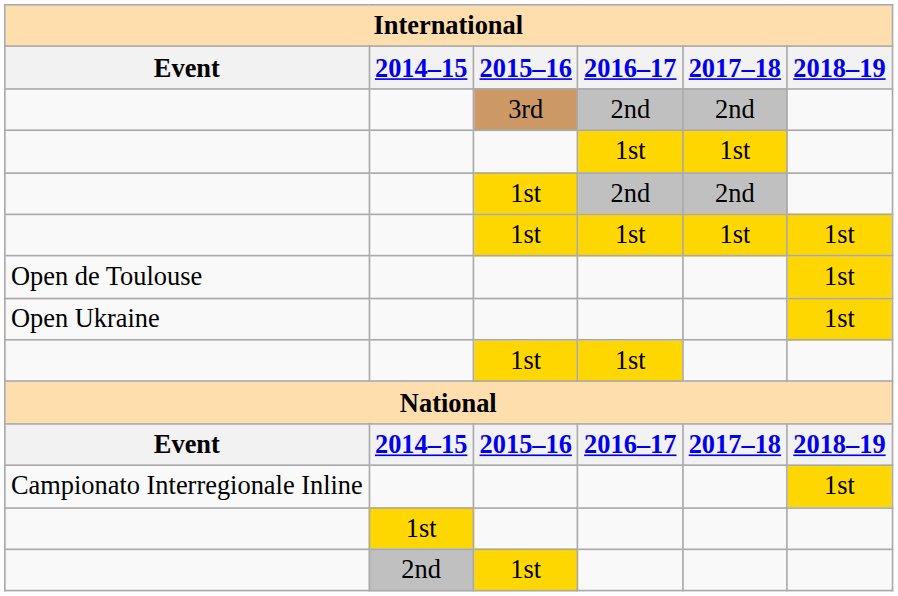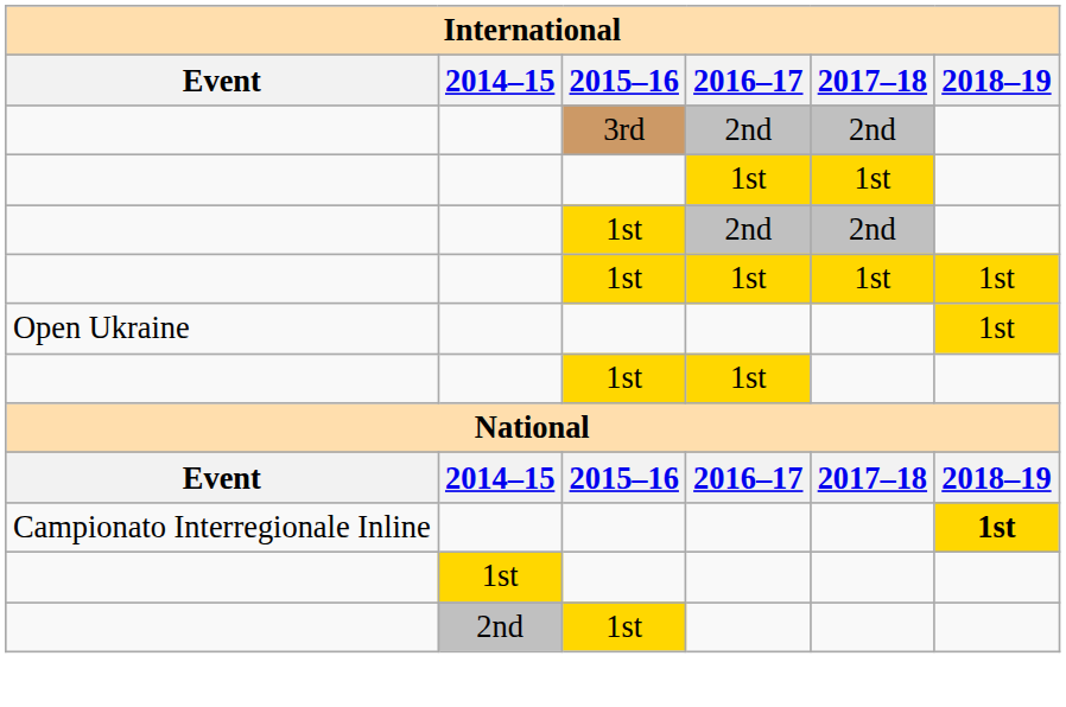 <table class="wikitable" style="text-align:center">
 <tr>
 <th colspan="6" style="background-color: #ffdead; " align="center"><strong>International</strong></th>
 </tr>
 <tr>
 <th>Event</th>
 <th><a href='#'>2014–15</a></th>
 <th><a href='#'>2015–16</a></th>
 <th><a href='#'>2016–17</a></th>
 <th><a href='#'>2017–18</a></th>
 <th><a href='#'>2018–19</a></th>
 </tr>
 <tr>
 <td align=left></td>
 <td></td>
 <td bgcolor=cc9966>3rd</td>
 <td bgcolor=silver>2nd</td>
 <td bgcolor=silver>2nd</td>
 <td></td>
 </tr>
 <tr>
 <td align=left></td>
 <td></td>
 <td></td>
 <td bgcolor=gold>1st</td>
 <td bgcolor=gold>1st</td>
 <td></td>
 </tr>
 <tr>
 <td align=left></td>
 <td></td>
 <td bgcolor=gold>1st</td>
 <td bgcolor=silver>2nd</td>
 <td bgcolor=silver>2nd</td>
 <td></td>
 </tr>
 <tr>
 <td align=left></td>
 <td></td>
 <td bgcolor=gold>1st</td>
 <td bgcolor=gold>1st</td>
 <td bgcolor=gold>1st</td>
 <td bgcolor=gold>1st</td>
 </tr>
 <tr>
-<td align=left>Open de Toulouse</td>
-<td></td>
-<td></td>
-<td></td>
-<td></td>
-<td bgcolor=gold>1st</td>
-</tr>
-<tr>
 <td align=left>Open Ukraine</td>
 <td></td>
 <td></td>
 <td></td>
 <td></td>
 <td bgcolor=gold>1st</td>
 </tr>
 <tr>
 <td align=left></td>
 <td></td>
 <td bgcolor=gold>1st</td>
 <td bgcolor=gold>1st</td>
 <td></td>
 <td></td>
 </tr>
 <tr>
 <th colspan="6" style="background-color: #ffdead; " align="center"><strong>National</strong></th>
 </tr>
 <tr>
 <th>Event</th>
 <th><a href='#'>2014–15</a></th>
 <th><a href='#'>2015–16</a></th>
 <th><a href='#'>2016–17</a></th>
 <th><a href='#'>2017–18</a></th>
 <th><a href='#'>2018–19</a></th>
 </tr>
 <tr>
 <td align=left>Campionato Interregionale Inline</td>
 <td></td>
 <td></td>
 <td></td>
 <td></td>
-<td bgcolor=gold>1st</td>
+<td bgcolor=gold><strong>1st</strong></td>
 </tr>
 <tr>
 <td align=left></td>
 <td bgcolor=gold>1st</td>
 <td></td>
 <td></td>
 <td></td>
 <td></td>
 </tr>
 <tr>
 <td align=left></td>
 <td bgcolor=silver>2nd</td>
 <td bgcolor=gold>1st</td>
 <td></td>
 <td></td>
 <td></td>
 </tr>
 </table>
